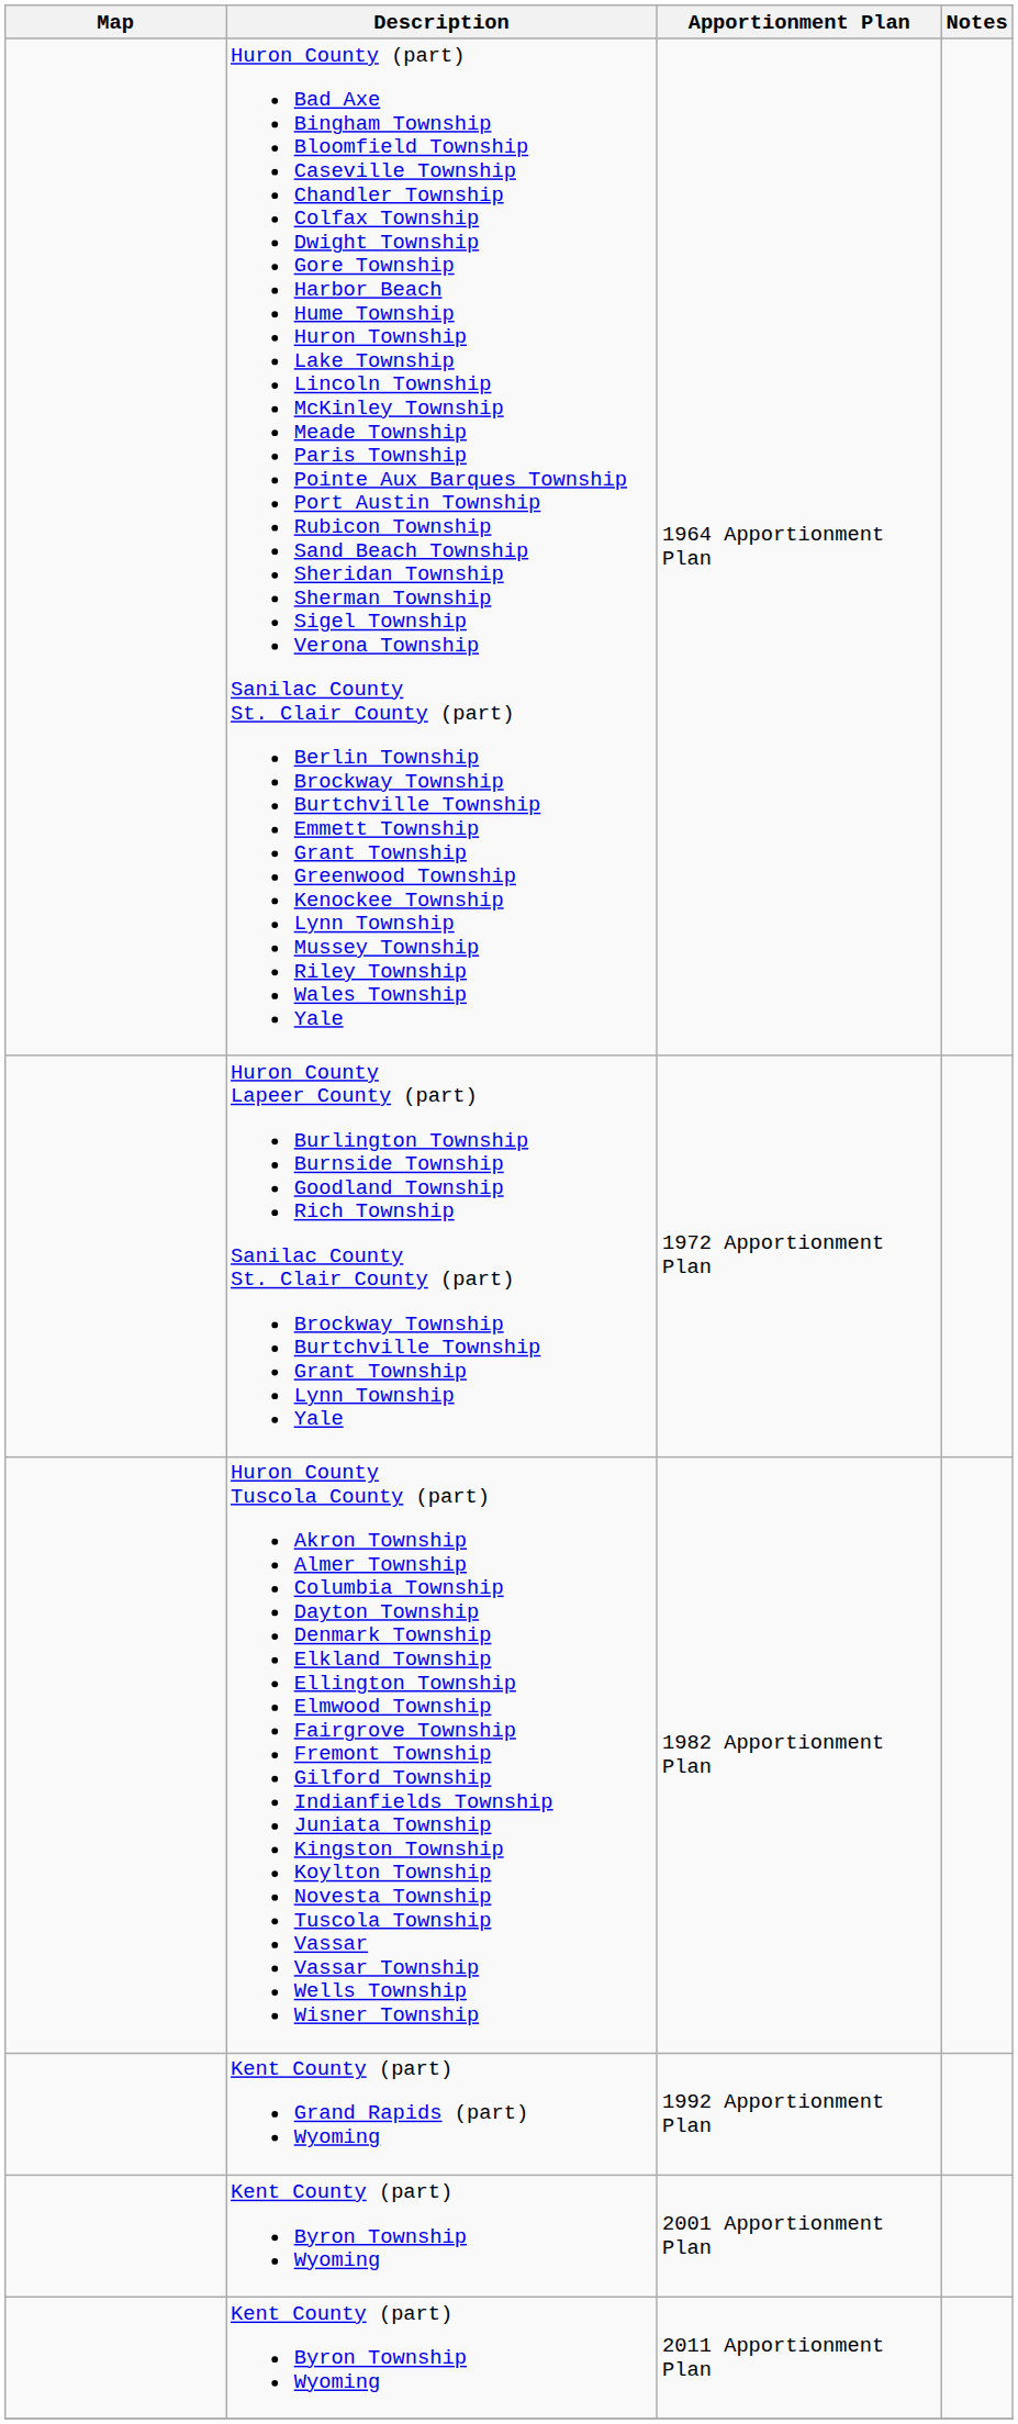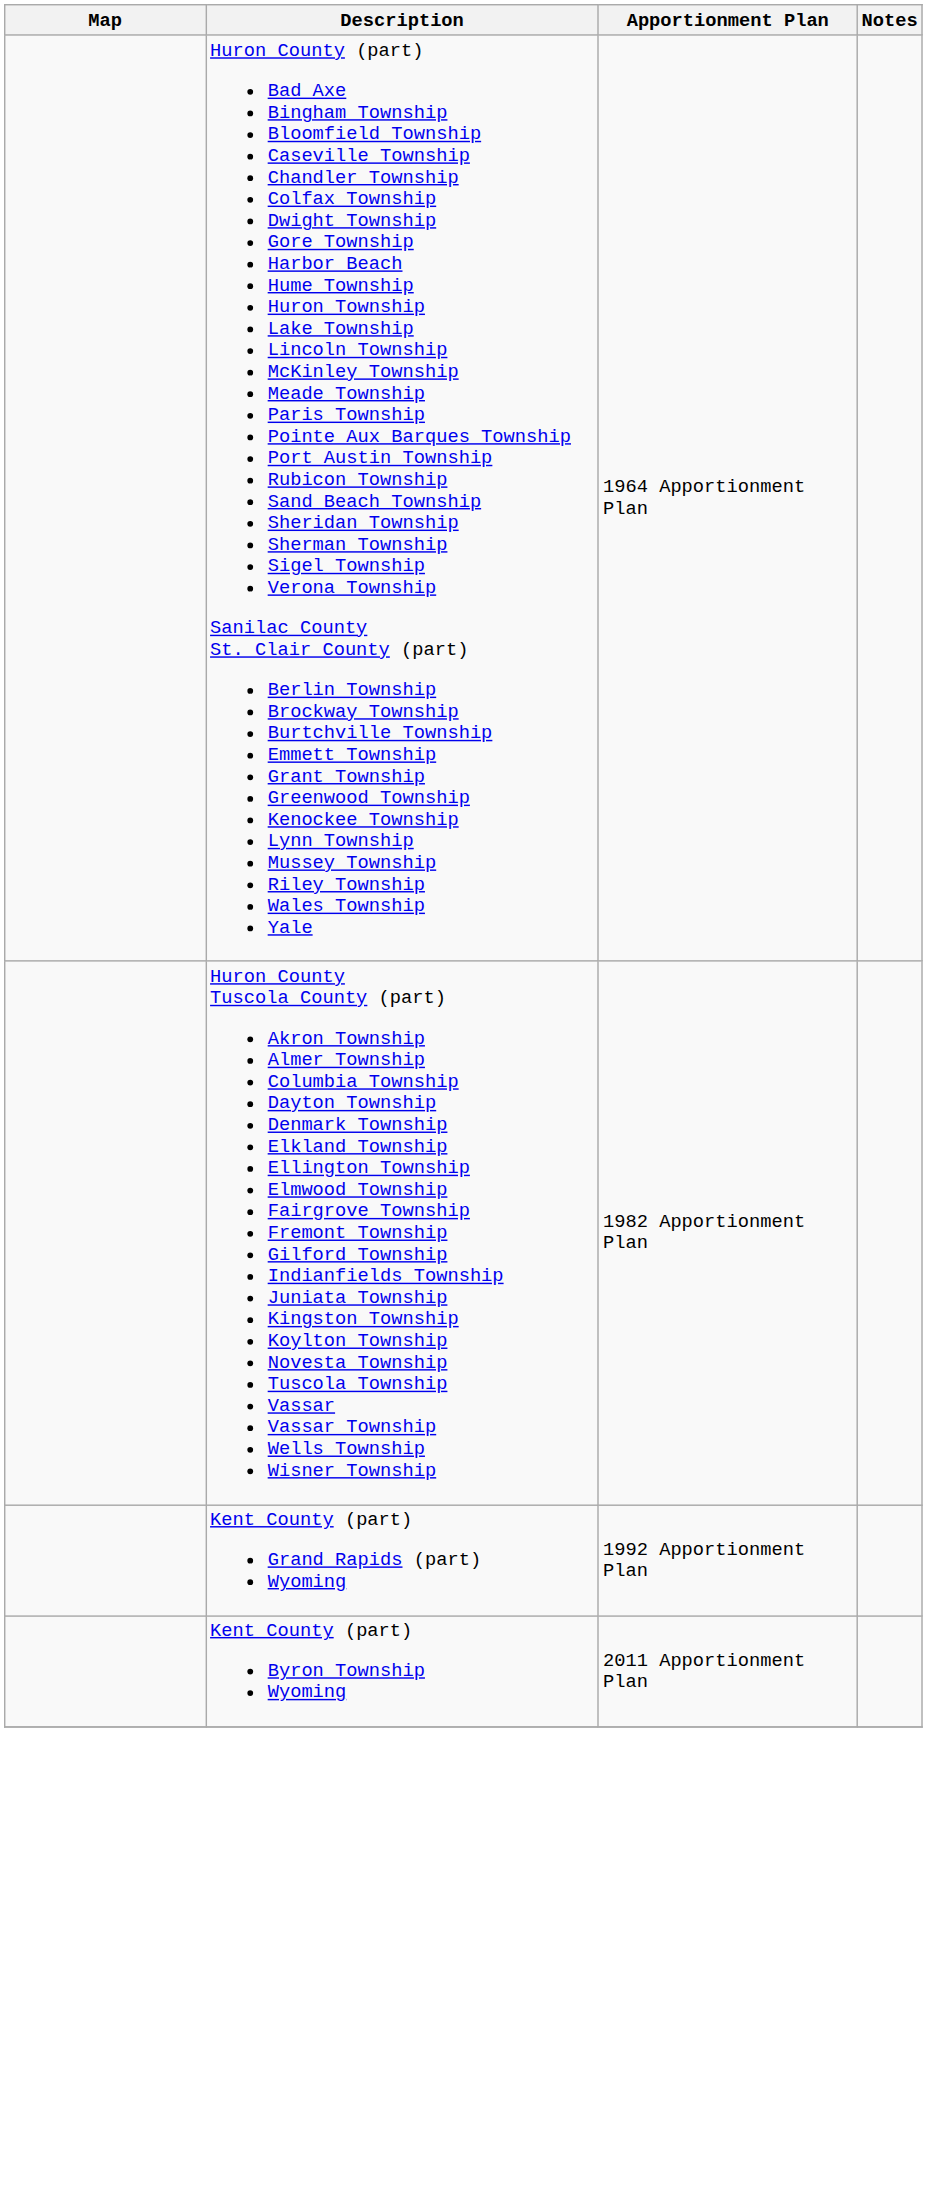 <table class="wikitable sortable">
 <tr>
 <th style="width:100pt;">Map</th>
 <th style="width:200pt;">Description</th>
 <th style="width:130pt;">Apportionment Plan</th>
 <th style="width:15pt;">Notes</th>
 </tr>
 <tr>
 <td></td>
 <td><a href='#'>Huron County</a> (part)<br><ul><li><a href='#'>Bad Axe</a></li><li><a href='#'>Bingham Township</a></li><li><a href='#'>Bloomfield Township</a></li><li><a href='#'>Caseville Township</a></li><li><a href='#'>Chandler Township</a></li><li><a href='#'>Colfax Township</a></li><li><a href='#'>Dwight Township</a></li><li><a href='#'>Gore Township</a></li><li><a href='#'>Harbor Beach</a></li><li><a href='#'>Hume Township</a></li><li><a href='#'>Huron Township</a></li><li><a href='#'>Lake Township</a></li><li><a href='#'>Lincoln Township</a></li><li><a href='#'>McKinley Township</a></li><li><a href='#'>Meade Township</a></li><li><a href='#'>Paris Township</a></li><li><a href='#'>Pointe Aux Barques Township</a></li><li><a href='#'>Port Austin Township</a></li><li><a href='#'>Rubicon Township</a></li><li><a href='#'>Sand Beach Township</a></li><li><a href='#'>Sheridan Township</a></li><li><a href='#'>Sherman Township</a></li><li><a href='#'>Sigel Township</a></li><li><a href='#'>Verona Township</a></li></ul><a href='#'>Sanilac County</a><br><a href='#'>St. Clair County</a> (part)<ul><li><a href='#'>Berlin Township</a></li><li><a href='#'>Brockway Township</a></li><li><a href='#'>Burtchville Township</a></li><li><a href='#'>Emmett Township</a></li><li><a href='#'>Grant Township</a></li><li><a href='#'>Greenwood Township</a></li><li><a href='#'>Kenockee Township</a></li><li><a href='#'>Lynn Township</a></li><li><a href='#'>Mussey Township</a></li><li><a href='#'>Riley Township</a></li><li><a href='#'>Wales Township</a></li><li><a href='#'>Yale</a></li></ul></td>
 <td>1964 Apportionment Plan</td>
-<td></td>
-</tr>
-<tr>
-<td></td>
-<td><a href='#'>Huron County</a><br><a href='#'>Lapeer County</a> (part)<ul><li><a href='#'>Burlington Township</a></li><li><a href='#'>Burnside Township</a></li><li><a href='#'>Goodland Township</a></li><li><a href='#'>Rich Township</a></li></ul><a href='#'>Sanilac County</a><br><a href='#'>St. Clair County</a> (part)<ul><li><a href='#'>Brockway Township</a></li><li><a href='#'>Burtchville Township</a></li><li><a href='#'>Grant Township</a></li><li><a href='#'>Lynn Township</a></li><li><a href='#'>Yale</a></li></ul></td>
-<td>1972 Apportionment Plan</td>
 <td></td>
 </tr>
 <tr>
 <td></td>
 <td><a href='#'>Huron County</a><br><a href='#'>Tuscola County</a> (part)<ul><li><a href='#'>Akron Township</a></li><li><a href='#'>Almer Township</a></li><li><a href='#'>Columbia Township</a></li><li><a href='#'>Dayton Township</a></li><li><a href='#'>Denmark Township</a></li><li><a href='#'>Elkland Township</a></li><li><a href='#'>Ellington Township</a></li><li><a href='#'>Elmwood Township</a></li><li><a href='#'>Fairgrove Township</a></li><li><a href='#'>Fremont Township</a></li><li><a href='#'>Gilford Township</a></li><li><a href='#'>Indianfields Township</a></li><li><a href='#'>Juniata Township</a></li><li><a href='#'>Kingston Township</a></li><li><a href='#'>Koylton Township</a></li><li><a href='#'>Novesta Township</a></li><li><a href='#'>Tuscola Township</a></li><li><a href='#'>Vassar</a></li><li><a href='#'>Vassar Township</a></li><li><a href='#'>Wells Township</a></li><li><a href='#'>Wisner Township</a></li></ul></td>
 <td>1982 Apportionment Plan</td>
 <td></td>
 </tr>
 <tr>
 <td></td>
 <td><a href='#'>Kent County</a> (part)<br><ul><li><a href='#'>Grand Rapids</a> (part)</li><li><a href='#'>Wyoming</a></li></ul></td>
 <td>1992 Apportionment Plan</td>
 <td></td>
 </tr>
 <tr>
 <td></td>
 <td><a href='#'>Kent County</a> (part)<br><ul><li><a href='#'>Byron Township</a></li><li><a href='#'>Wyoming</a></li></ul></td>
-<td>2001 Apportionment Plan</td>
-<td></td>
-</tr>
-<tr>
-<td></td>
-<td><a href='#'>Kent County</a> (part)<br><ul><li><a href='#'>Byron Township</a></li><li><a href='#'>Wyoming</a></li></ul></td>
 <td>2011 Apportionment Plan</td>
 <td></td>
 </tr>
 <tr>
 </tr>
 </table>
